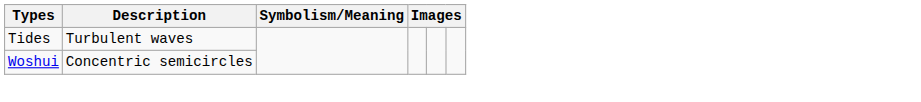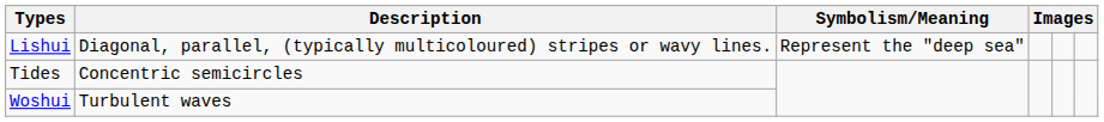 <table class="wikitable">
 <tr>
 <th>Types</th>
 <th>Description</th>
 <th>Symbolism/Meaning</th>
 <th colspan="3">Images</th>
 </tr>
 <tr>
+<td><a href='#'>Lishui</a></td>
+<td>Diagonal, parallel, (typically multicoloured) stripes or wavy lines.</td>
+<td>Represent the "deep sea"</td>
+<td></td>
+<td></td>
+<td></td>
+</tr>
+<tr>
 <td>Tides</td>
-<td>Turbulent waves</td>
+<td>Concentric semicircles</td>
 <td rowspan="2"></td>
 <td rowspan="2"></td>
 <td rowspan="2"></td>
 <td rowspan="2"></td>
 </tr>
 <tr>
 <td><a href='#'>Woshui</a></td>
-<td>Concentric semicircles</td>
+<td>Turbulent waves</td>
 </tr>
 </table>
